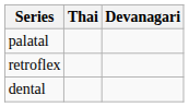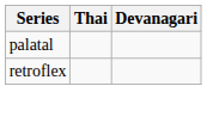 <table class="wikitable">
 <tr>
 <th>Series</th>
 <th>Thai</th>
 <th>Devanagari</th>
 </tr>
 <tr>
 <td>palatal</td>
 <td></td>
 <td></td>
 </tr>
 <tr>
 <td>retroflex</td>
 <td></td>
 <td></td>
 </tr>
-<tr>
-<td>dental</td>
-<td></td>
-<td></td>
-</tr>
 </table>
